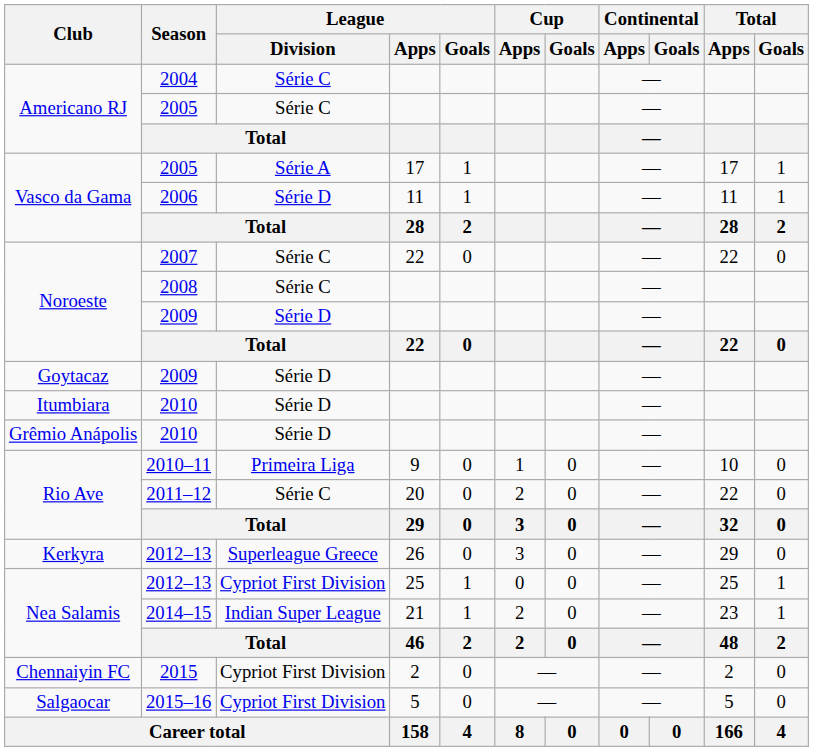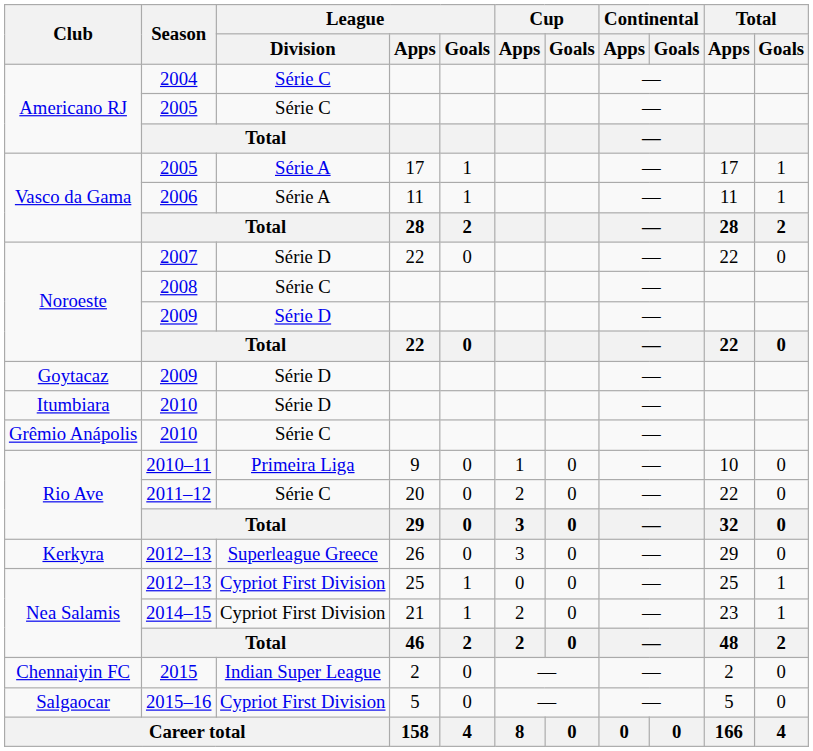 <table class="wikitable" style="text-align: center;">
 <tr>
 <th rowspan="2">Club</th>
 <th rowspan="2">Season</th>
 <th colspan="3">League</th>
 <th colspan="2">Cup</th>
 <th colspan="2">Continental</th>
 <th colspan="2">Total</th>
 </tr>
 <tr>
 <th>Division</th>
 <th>Apps</th>
 <th>Goals</th>
 <th>Apps</th>
 <th>Goals</th>
 <th>Apps</th>
 <th>Goals</th>
 <th>Apps</th>
 <th>Goals</th>
 </tr>
 <tr>
 <td rowspan="3"><a href='#'>Americano RJ</a></td>
 <td><a href='#'>2004</a></td>
 <td><a href='#'>Série C</a></td>
 <td></td>
 <td></td>
 <td></td>
 <td></td>
 <td colspan="2">—</td>
 <td></td>
 <td></td>
 </tr>
 <tr>
 <td><a href='#'>2005</a></td>
 <td>Série C</td>
 <td></td>
 <td></td>
 <td></td>
 <td></td>
 <td colspan="2">—</td>
 <td></td>
 <td></td>
 </tr>
 <tr>
 <th colspan="2">Total</th>
 <th></th>
 <th></th>
 <th></th>
 <th></th>
 <th colspan="2">—</th>
 <th></th>
 <th></th>
 </tr>
 <tr>
 <td rowspan="3"><a href='#'>Vasco da Gama</a></td>
 <td><a href='#'>2005</a></td>
 <td><a href='#'>Série A</a></td>
 <td>17</td>
 <td>1</td>
 <td></td>
 <td></td>
 <td colspan="2">—</td>
 <td>17</td>
 <td>1</td>
 </tr>
 <tr>
 <td><a href='#'>2006</a></td>
-<td><a href='#'>Série D</a></td>
+<td>Série A</td>
 <td>11</td>
 <td>1</td>
 <td></td>
 <td></td>
 <td colspan="2">—</td>
 <td>11</td>
 <td>1</td>
 </tr>
 <tr>
 <th colspan="2">Total</th>
 <th>28</th>
 <th>2</th>
 <th></th>
 <th></th>
 <th colspan="2">—</th>
 <th>28</th>
 <th>2</th>
 </tr>
 <tr>
 <td rowspan="4"><a href='#'>Noroeste</a></td>
 <td><a href='#'>2007</a></td>
-<td>Série C</td>
+<td>Série D</td>
 <td>22</td>
 <td>0</td>
 <td></td>
 <td></td>
 <td colspan="2">—</td>
 <td>22</td>
 <td>0</td>
 </tr>
 <tr>
 <td><a href='#'>2008</a></td>
 <td>Série C</td>
 <td></td>
 <td></td>
 <td></td>
 <td></td>
 <td colspan="2">—</td>
 <td></td>
 <td></td>
 </tr>
 <tr>
 <td><a href='#'>2009</a></td>
 <td><a href='#'>Série D</a></td>
 <td></td>
 <td></td>
 <td></td>
 <td></td>
 <td colspan="2">—</td>
 <td></td>
 <td></td>
 </tr>
 <tr>
 <th colspan="2">Total</th>
 <th>22</th>
 <th>0</th>
 <th></th>
 <th></th>
 <th colspan="2">—</th>
 <th>22</th>
 <th>0</th>
 </tr>
 <tr>
 <td><a href='#'>Goytacaz</a></td>
 <td><a href='#'>2009</a></td>
 <td>Série D</td>
 <td></td>
 <td></td>
 <td></td>
 <td></td>
 <td colspan="2">—</td>
 <td></td>
 <td></td>
 </tr>
 <tr>
 <td><a href='#'>Itumbiara</a></td>
 <td><a href='#'>2010</a></td>
 <td>Série D</td>
 <td></td>
 <td></td>
 <td></td>
 <td></td>
 <td colspan="2">—</td>
 <td></td>
 <td></td>
 </tr>
 <tr>
 <td><a href='#'>Grêmio Anápolis</a></td>
 <td><a href='#'>2010</a></td>
-<td>Série D</td>
+<td>Série C</td>
 <td></td>
 <td></td>
 <td></td>
 <td></td>
 <td colspan="2">—</td>
 <td></td>
 <td></td>
 </tr>
 <tr>
 <td rowspan="3"><a href='#'>Rio Ave</a></td>
 <td><a href='#'>2010–11</a></td>
 <td><a href='#'>Primeira Liga</a></td>
 <td>9</td>
 <td>0</td>
 <td>1</td>
 <td>0</td>
 <td colspan="2">—</td>
 <td>10</td>
 <td>0</td>
 </tr>
 <tr>
 <td><a href='#'>2011–12</a></td>
 <td>Série C</td>
 <td>20</td>
 <td>0</td>
 <td>2</td>
 <td>0</td>
 <td colspan="2">—</td>
 <td>22</td>
 <td>0</td>
 </tr>
 <tr>
 <th colspan="2">Total</th>
 <th>29</th>
 <th>0</th>
 <th>3</th>
 <th>0</th>
 <th colspan="2">—</th>
 <th>32</th>
 <th>0</th>
 </tr>
 <tr>
 <td><a href='#'>Kerkyra</a></td>
 <td><a href='#'>2012–13</a></td>
 <td><a href='#'>Superleague Greece</a></td>
 <td>26</td>
 <td>0</td>
 <td>3</td>
 <td>0</td>
 <td colspan="2">—</td>
 <td>29</td>
 <td>0</td>
 </tr>
 <tr>
 <td rowspan="3"><a href='#'>Nea Salamis</a></td>
 <td><a href='#'>2012–13</a></td>
 <td><a href='#'>Cypriot First Division</a></td>
 <td>25</td>
 <td>1</td>
 <td>0</td>
 <td>0</td>
 <td colspan="2">—</td>
 <td>25</td>
 <td>1</td>
 </tr>
 <tr>
 <td><a href='#'>2014–15</a></td>
-<td><a href='#'>Indian Super League</a></td>
+<td>Cypriot First Division</td>
 <td>21</td>
 <td>1</td>
 <td>2</td>
 <td>0</td>
 <td colspan="2">—</td>
 <td>23</td>
 <td>1</td>
 </tr>
 <tr>
 <th colspan="2">Total</th>
 <th>46</th>
 <th>2</th>
 <th>2</th>
 <th>0</th>
 <th colspan="2">—</th>
 <th>48</th>
 <th>2</th>
 </tr>
 <tr>
 <td><a href='#'>Chennaiyin FC</a></td>
 <td><a href='#'>2015</a></td>
-<td>Cypriot First Division</td>
+<td><a href='#'>Indian Super League</a></td>
 <td>2</td>
 <td>0</td>
 <td colspan="2">—</td>
 <td colspan="2">—</td>
 <td>2</td>
 <td>0</td>
 </tr>
 <tr>
 <td><a href='#'>Salgaocar</a></td>
 <td><a href='#'>2015–16</a></td>
 <td><a href='#'>Cypriot First Division</a></td>
 <td>5</td>
 <td>0</td>
 <td colspan="2">—</td>
 <td colspan="2">—</td>
 <td>5</td>
 <td>0</td>
 </tr>
 <tr>
 <th colspan="3">Career total</th>
 <th>158</th>
 <th>4</th>
 <th>8</th>
 <th>0</th>
 <th>0</th>
 <th>0</th>
 <th>166</th>
 <th>4</th>
 </tr>
 </table>
